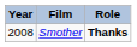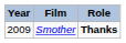 <table class="wikitable" style="font-size:95%;">
 <tr align="center">
 <th style="background:#B0C4DE;">Year</th>
 <th style="background:#B0C4DE;">Film</th>
 <th style="background:#B0C4DE;">Role</th>
 </tr>
 <tr>
-<td>2008</td>
+<td>2009</td>
 <td><em><a href='#'>Smother</a></em></td>
 <td><strong>Thanks</strong></td>
 </tr>
 </table>
